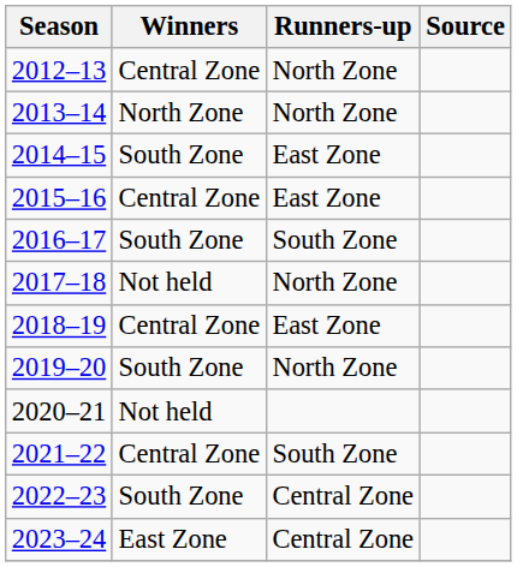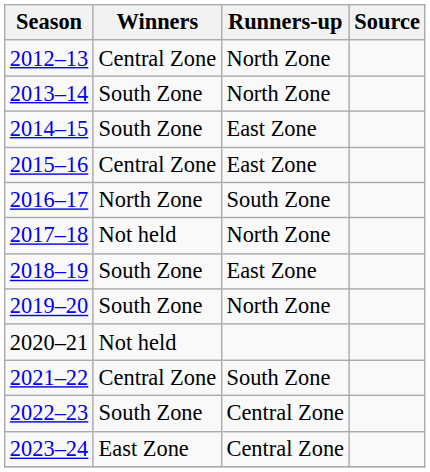 <table class="wikitable">
 <tr>
 <th>Season</th>
 <th>Winners</th>
 <th>Runners-up</th>
 <th>Source</th>
 </tr>
 <tr>
 <td><a href='#'>2012–13</a></td>
 <td>Central Zone</td>
 <td>North Zone</td>
 <td></td>
 </tr>
 <tr>
 <td><a href='#'>2013–14</a></td>
-<td>North Zone</td>
+<td>South Zone</td>
 <td>North Zone</td>
 <td></td>
 </tr>
 <tr>
 <td><a href='#'>2014–15</a></td>
 <td>South Zone</td>
 <td>East Zone</td>
 <td></td>
 </tr>
 <tr>
 <td><a href='#'>2015–16</a></td>
 <td>Central Zone</td>
 <td>East Zone</td>
 <td></td>
 </tr>
 <tr>
 <td><a href='#'>2016–17</a></td>
-<td>South Zone</td>
+<td>North Zone</td>
 <td>South Zone</td>
 <td></td>
 </tr>
 <tr>
 <td><a href='#'>2017–18</a></td>
 <td>Not held</td>
 <td>North Zone</td>
 <td></td>
 </tr>
 <tr>
 <td><a href='#'>2018–19</a></td>
-<td>Central Zone</td>
+<td>South Zone</td>
 <td>East Zone</td>
 <td></td>
 </tr>
 <tr>
 <td><a href='#'>2019–20</a></td>
 <td>South Zone</td>
 <td>North Zone</td>
 <td></td>
 </tr>
 <tr>
 <td>2020–21</td>
 <td>Not held</td>
 <td></td>
 <td></td>
 </tr>
 <tr>
 <td><a href='#'>2021–22</a></td>
 <td>Central Zone</td>
 <td>South Zone</td>
 <td></td>
 </tr>
 <tr>
 <td><a href='#'>2022–23</a></td>
 <td>South Zone</td>
 <td>Central Zone</td>
 <td></td>
 </tr>
 <tr>
 <td><a href='#'>2023–24</a></td>
 <td>East Zone</td>
 <td>Central Zone</td>
 <td></td>
 </tr>
 <tr>
 </tr>
 </table>
